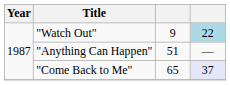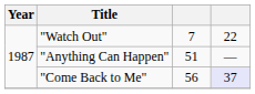 <table class="wikitable">
 <tr>
 <th>Year</th>
 <th>Title</th>
 <th width="40"></th>
 <th width="40"></th>
 </tr>
 <tr>
 <td rowspan="3">1987</td>
 <td>"Watch Out"</td>
-<td align="center">9</td>
-<td align="center" style="background: lightblue;">22</td>
+<td align="center">7</td>
+<td align="center">22</td>
 </tr>
 <tr>
 <td>"Anything Can Happen"</td>
 <td align="center">51</td>
 <td align="center">—</td>
 </tr>
 <tr>
 <td>"Come Back to Me"</td>
-<td align="center">65</td>
+<td align="center">56</td>
 <td align="center" style="background: lavender;">37</td>
 </tr>
 <tr>
 </tr>
 </table>
